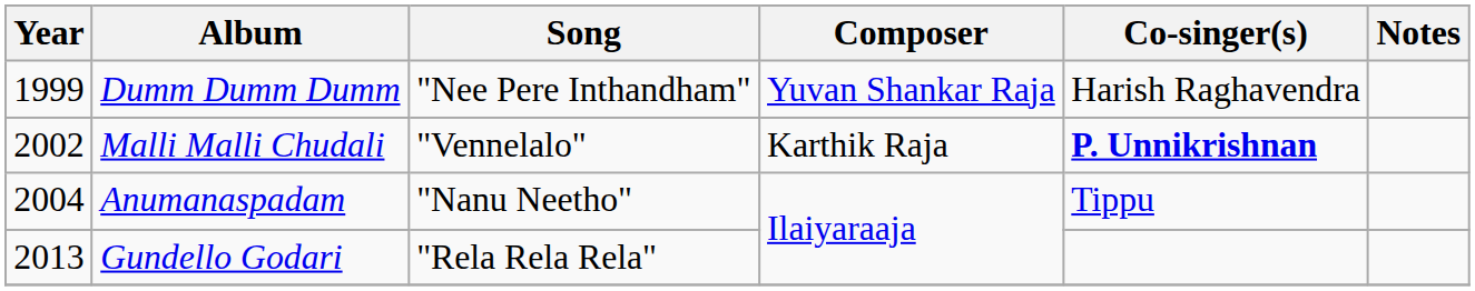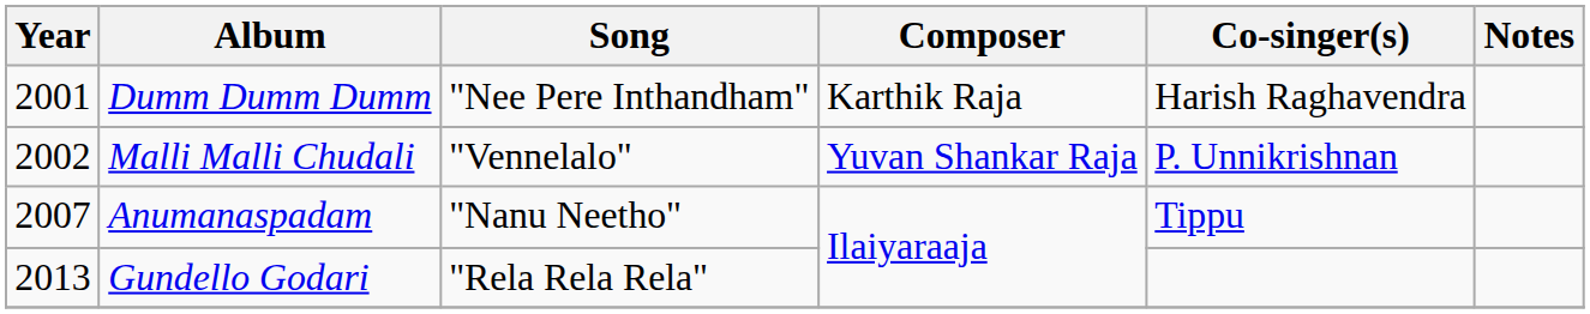 <table class="wikitable sortable">
 <tr>
 <th scope="col">Year</th>
 <th scope="col">Album</th>
 <th scope="col">Song</th>
 <th scope="col">Composer</th>
 <th scope="col">Co-singer(s)</th>
 <th scope="col" class="unsortable">Notes</th>
 </tr>
 <tr>
-<td>1999</td>
+<td>2001</td>
 <td><em><a href='#'>Dumm Dumm Dumm</a></em></td>
 <td>"Nee Pere Inthandham"</td>
-<td><a href='#'>Yuvan Shankar Raja</a></td>
+<td>Karthik Raja</td>
 <td>Harish Raghavendra</td>
 <td></td>
 </tr>
 <tr>
 <td>2002</td>
 <td><em><a href='#'>Malli Malli Chudali</a></em></td>
 <td>"Vennelalo"</td>
-<td>Karthik Raja</td>
-<td><strong><a href='#'>P. Unnikrishnan</a></strong></td>
+<td><a href='#'>Yuvan Shankar Raja</a></td>
+<td><a href='#'>P. Unnikrishnan</a></td>
 <td></td>
 </tr>
 <tr>
-<td>2004</td>
+<td>2007</td>
 <td><em><a href='#'>Anumanaspadam</a></em></td>
 <td>"Nanu Neetho"</td>
 <td rowspan="2"><a href='#'>Ilaiyaraaja</a></td>
 <td><a href='#'>Tippu</a></td>
 <td></td>
 </tr>
 <tr>
 <td>2013</td>
 <td><em><a href='#'>Gundello Godari</a></em></td>
 <td>"Rela Rela Rela"</td>
 <td></td>
 <td></td>
 </tr>
 <tr>
 </tr>
 </table>
